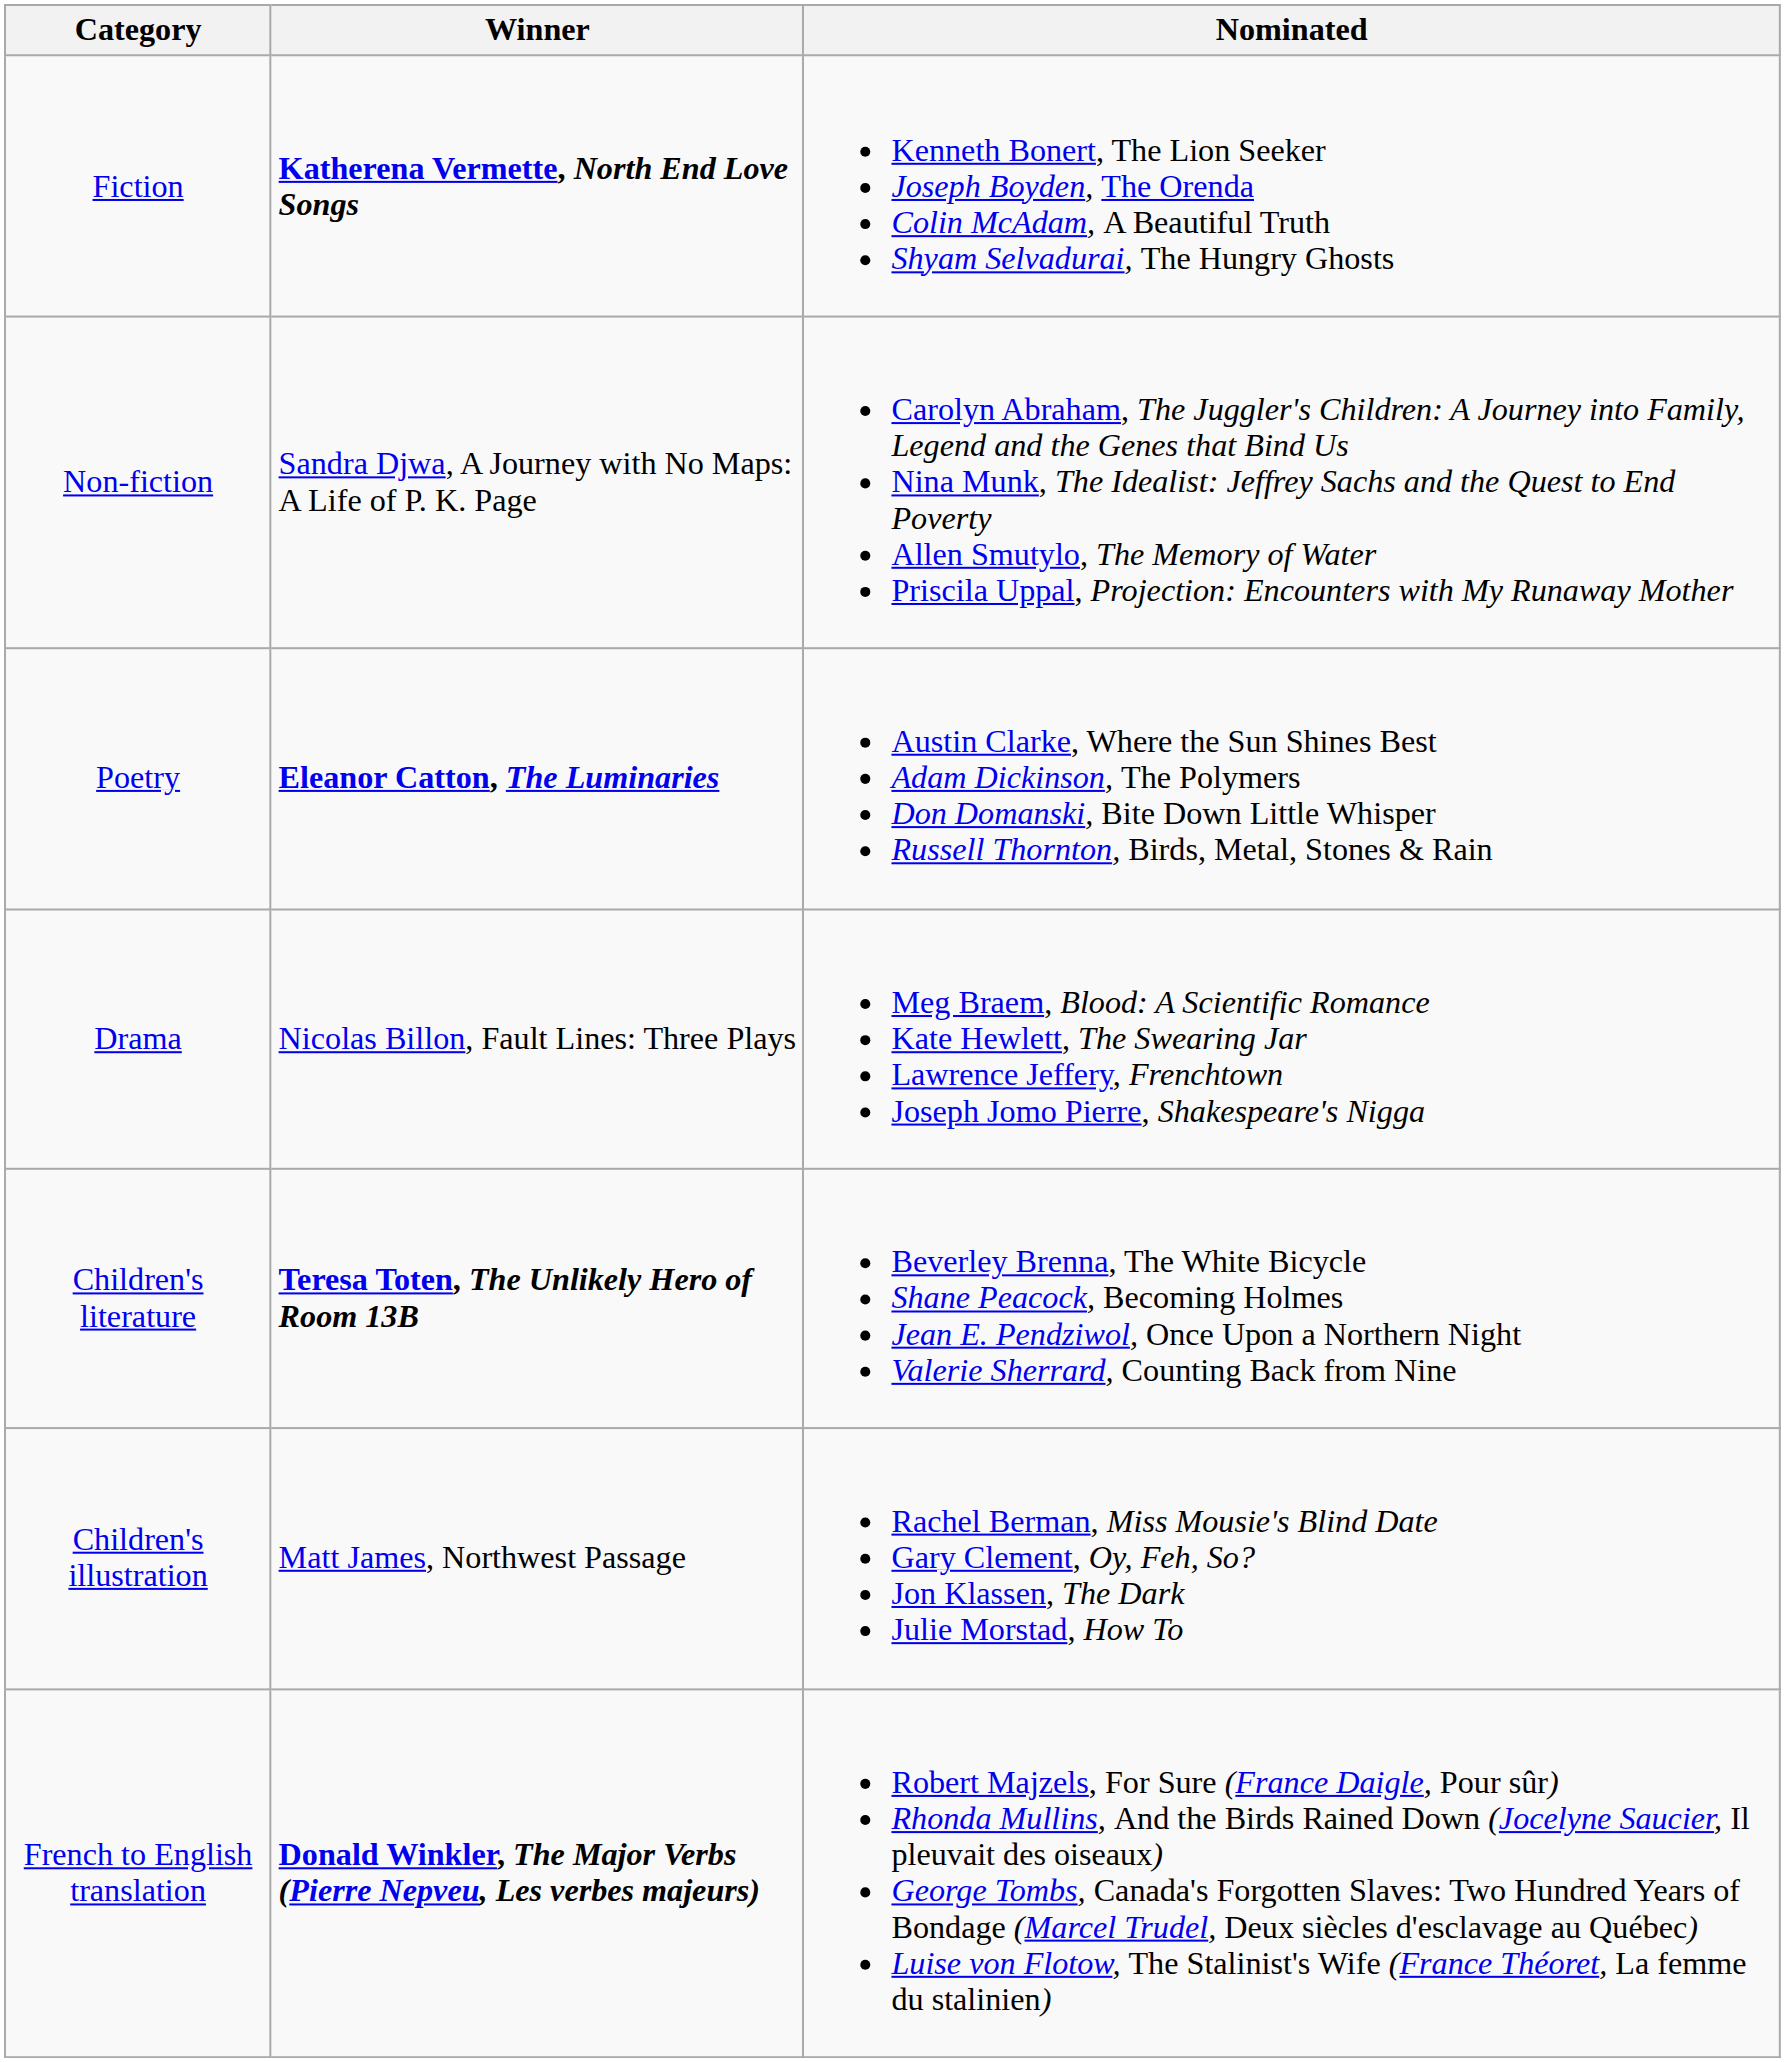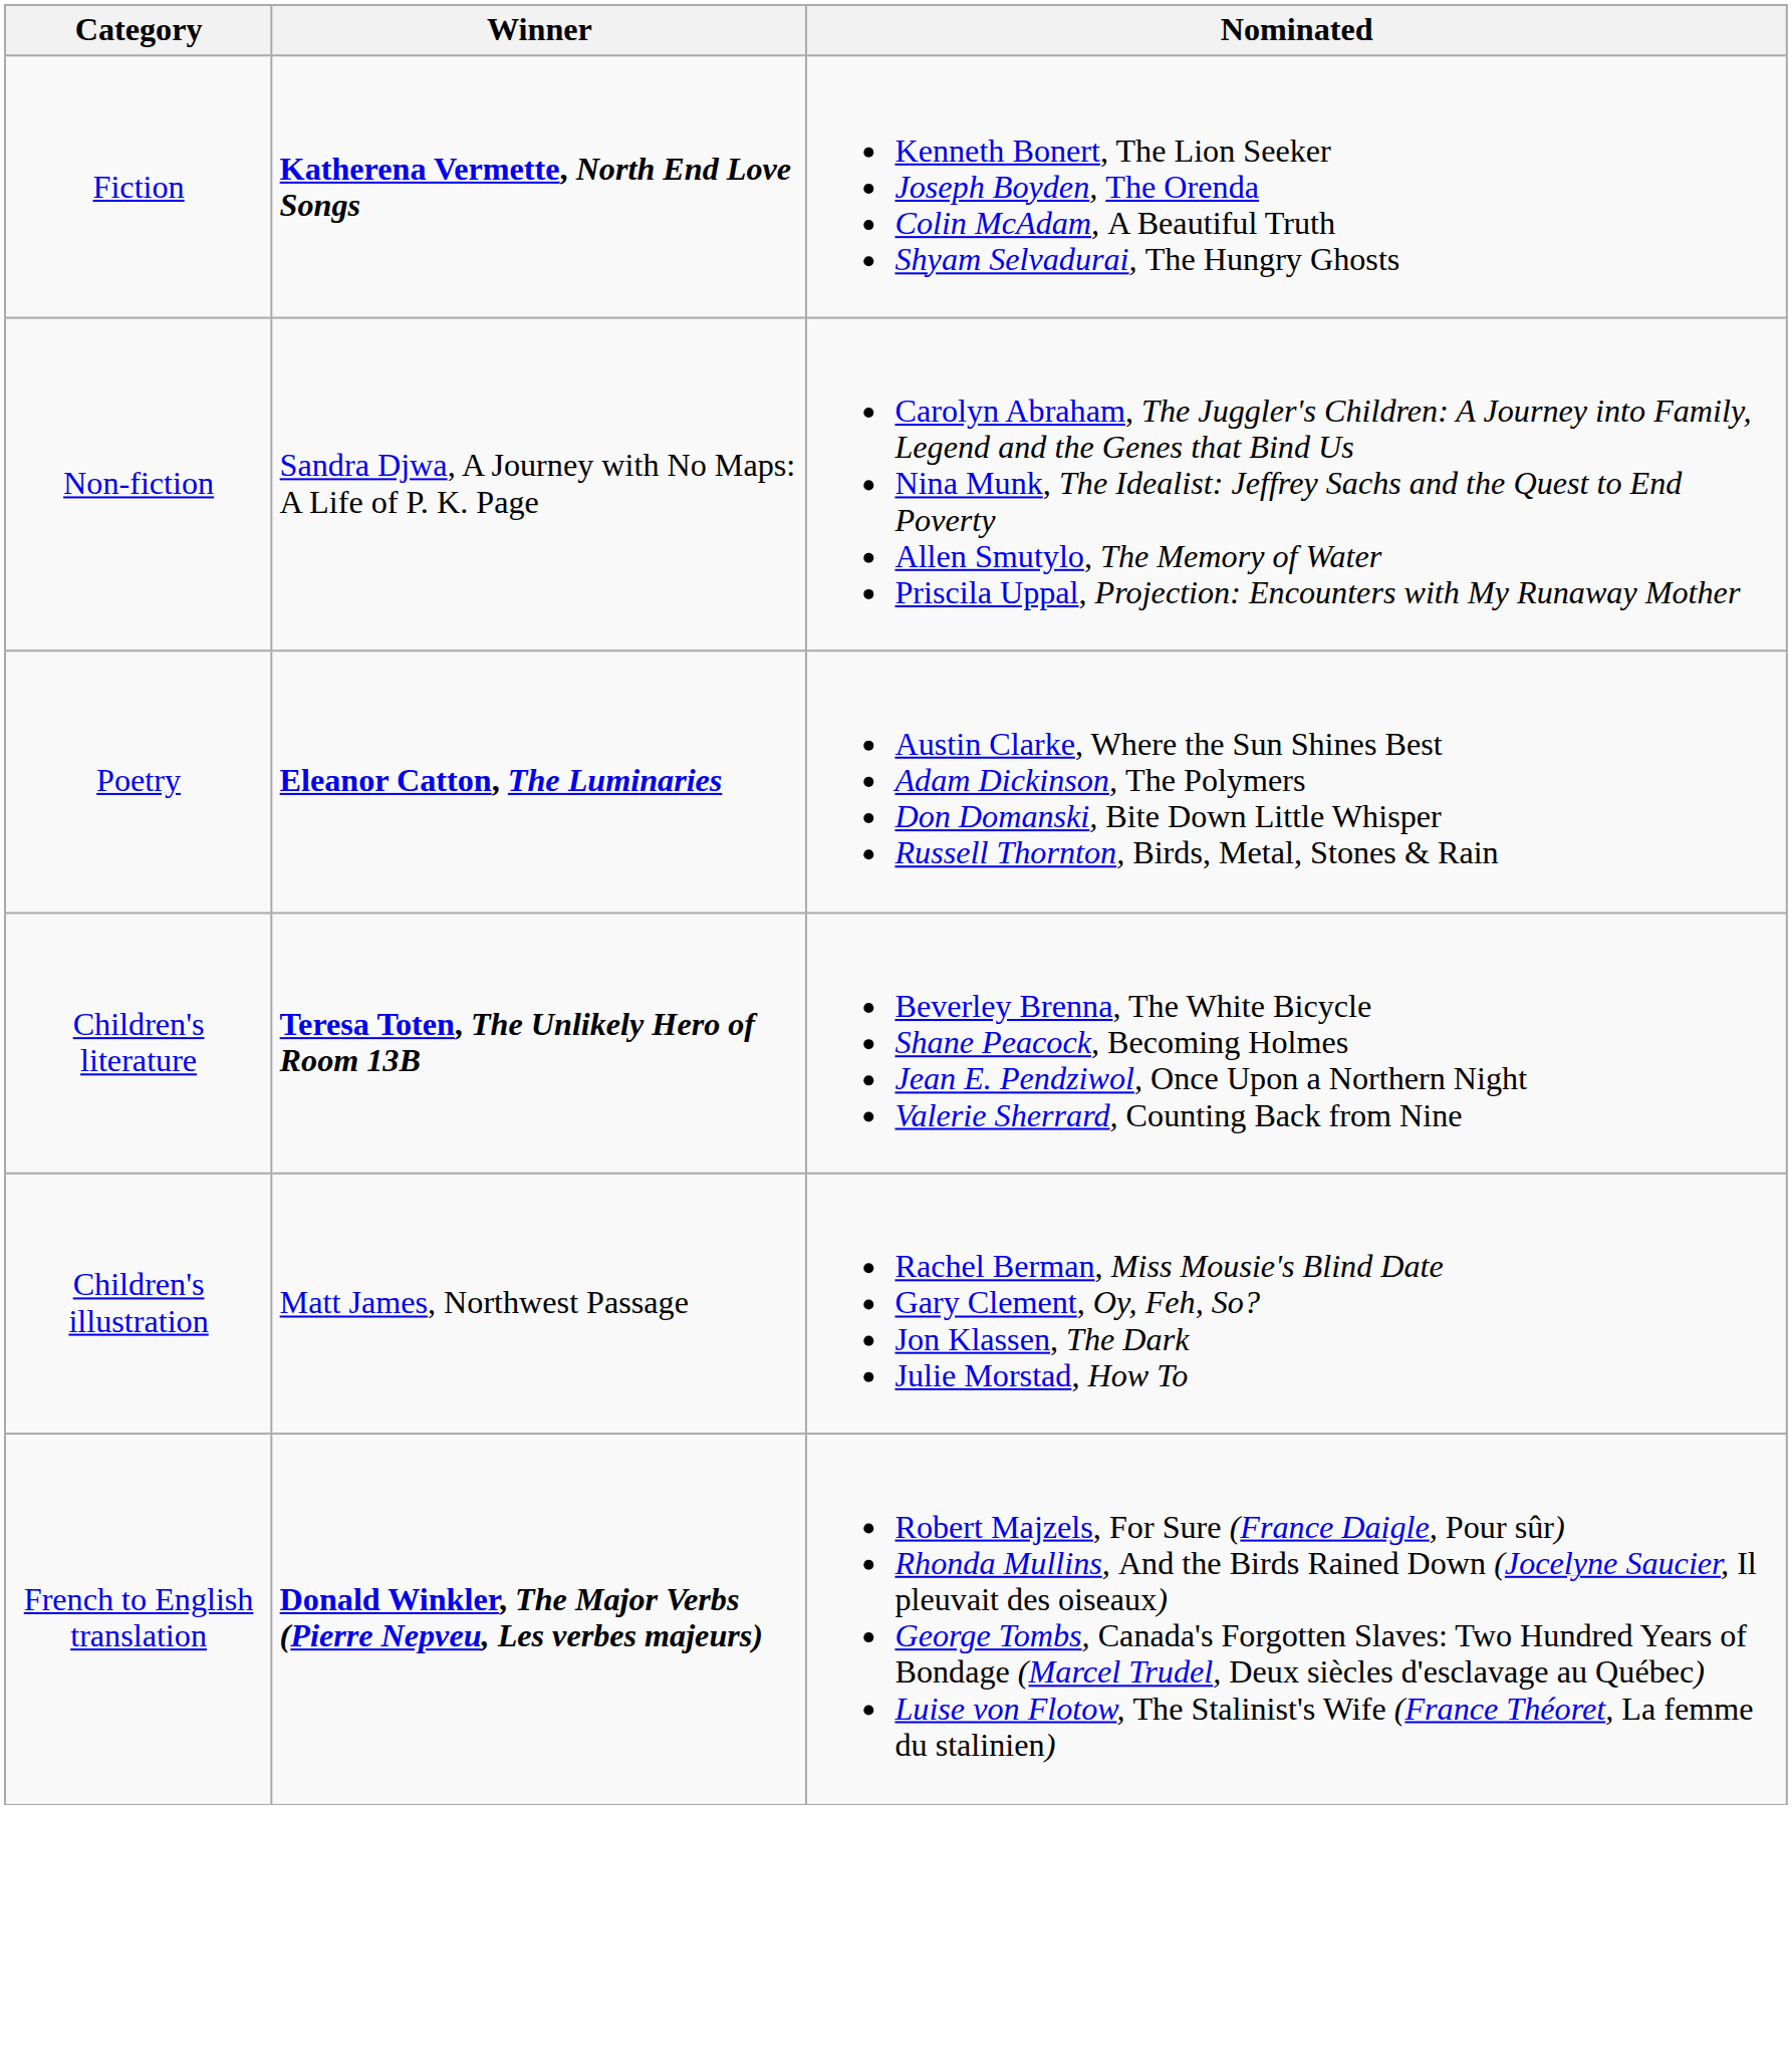 <table class="wikitable" width="100%">
 <tr>
 <th width=15%>Category</th>
 <th width=30%>Winner</th>
 <th width=55%>Nominated</th>
 </tr>
 <tr>
 <td align="center"><a href='#'>Fiction</a></td>
 <td> <strong><a href='#'>Katherena Vermette</a>, <em>North End Love Songs<strong><em></td>
 <td><br><ul><li><a href='#'>Kenneth Bonert</a>, </em>The Lion Seeker<em></li><li><a href='#'>Joseph Boyden</a>, </em><a href='#'>The Orenda</a><em></li><li><a href='#'>Colin McAdam</a>, </em>A Beautiful Truth<em></li><li><a href='#'>Shyam Selvadurai</a>, </em>The Hungry Ghosts<em></li></ul></td>
 </tr>
 <tr>
 <td align="center"><a href='#'>Non-fiction</a></td>
 <td> </strong><a href='#'>Sandra Djwa</a>, </em>A Journey with No Maps: A Life of P. K. Page</em></strong></td>
 <td><br><ul><li><a href='#'>Carolyn Abraham</a>, <em>The Juggler's Children: A Journey into Family, Legend and the Genes that Bind Us</em></li><li><a href='#'>Nina Munk</a>, <em>The Idealist: Jeffrey Sachs and the Quest to End Poverty</em></li><li><a href='#'>Allen Smutylo</a>, <em>The Memory of Water</em></li><li><a href='#'>Priscila Uppal</a>, <em>Projection: Encounters with My Runaway Mother</em></li></ul></td>
 </tr>
 <tr>
 <td align="center"><a href='#'>Poetry</a></td>
 <td> <strong><a href='#'>Eleanor Catton</a>, <em><a href='#'>The Luminaries</a><strong><em></td>
 <td><br><ul><li><a href='#'>Austin Clarke</a>, </em>Where the Sun Shines Best<em></li><li><a href='#'>Adam Dickinson</a>, </em>The Polymers<em></li><li><a href='#'>Don Domanski</a>, </em>Bite Down Little Whisper<em></li><li><a href='#'>Russell Thornton</a>, </em>Birds, Metal, Stones & Rain<em></li></ul></td>
 </tr>
 <tr>
-<td align="center"><a href='#'>Drama</a></td>
-<td> </strong><a href='#'>Nicolas Billon</a>, </em>Fault Lines: Three Plays</em></strong></td>
-<td><br><ul><li><a href='#'>Meg Braem</a>, <em>Blood: A Scientific Romance</em></li><li><a href='#'>Kate Hewlett</a>, <em>The Swearing Jar</em></li><li><a href='#'>Lawrence Jeffery</a>, <em>Frenchtown</em></li><li><a href='#'>Joseph Jomo Pierre</a>, <em>Shakespeare's Nigga</em></li></ul></td>
-</tr>
-<tr>
 <td align="center"><a href='#'>Children's literature</a></td>
 <td> <strong><a href='#'>Teresa Toten</a>, <em>The Unlikely Hero of Room 13B<strong><em></td>
 <td><br><ul><li><a href='#'>Beverley Brenna</a>, </em>The White Bicycle<em></li><li><a href='#'>Shane Peacock</a>, </em>Becoming Holmes<em></li><li><a href='#'>Jean E. Pendziwol</a>, </em>Once Upon a Northern Night<em></li><li><a href='#'>Valerie Sherrard</a>, </em>Counting Back from Nine<em></li></ul></td>
 </tr>
 <tr>
 <td align="center"><a href='#'>Children's illustration</a></td>
 <td> </strong><a href='#'>Matt James</a>, </em>Northwest Passage</em></strong></td>
 <td><br><ul><li><a href='#'>Rachel Berman</a>, <em>Miss Mousie's Blind Date</em></li><li><a href='#'>Gary Clement</a>, <em>Oy, Feh, So?</em></li><li><a href='#'>Jon Klassen</a>, <em>The Dark</em></li><li><a href='#'>Julie Morstad</a>, <em>How To</em></li></ul></td>
 </tr>
 <tr>
 <td align="center"><a href='#'>French to English translation</a></td>
 <td> <strong><a href='#'>Donald Winkler</a>, <em>The Major Verbs<strong><em> (<a href='#'>Pierre Nepveu</a>, </em>Les verbes majeurs<em>)</td>
 <td><br><ul><li><a href='#'>Robert Majzels</a>, </em>For Sure<em> (<a href='#'>France Daigle</a>, </em>Pour sûr<em>)</li><li><a href='#'>Rhonda Mullins</a>, </em>And the Birds Rained Down<em> (<a href='#'>Jocelyne Saucier</a>, </em>Il pleuvait des oiseaux<em>)</li><li><a href='#'>George Tombs</a>, </em>Canada's Forgotten Slaves: Two Hundred Years of Bondage<em> (<a href='#'>Marcel Trudel</a>, </em>Deux siècles d'esclavage au Québec<em>)</li><li><a href='#'>Luise von Flotow</a>, </em>The Stalinist's Wife<em> (<a href='#'>France Théoret</a>, </em>La femme du stalinien<em>)</li></ul></td>
 </tr>
 </table>
